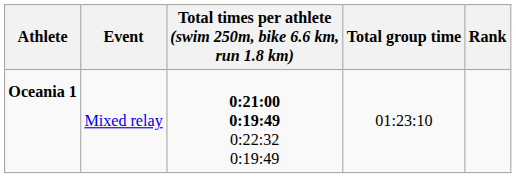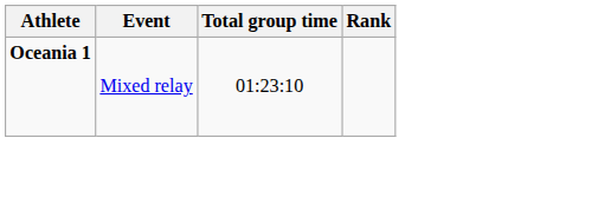 <table class="wikitable" style="font-size:90%;">
 <tr>
 <th>Athlete</th>
 <th>Event</th>
-<th>Total times per athlete <br> <em>(swim 250m, bike 6.6 km, <br> run 1.8 km)</em></th>
 <th>Total group time</th>
 <th>Rank</th>
 </tr>
 <tr align=center>
 <td align=left><strong>Oceania 1</strong><br><br><br><br></td>
 <td align=left><a href='#'>Mixed relay</a></td>
-<td><br><strong>0:21:00</strong><br><strong>0:19:49</strong><br>0:22:32<br>0:19:49</td>
 <td>01:23:10</td>
 <td></td>
 </tr>
 </table>
